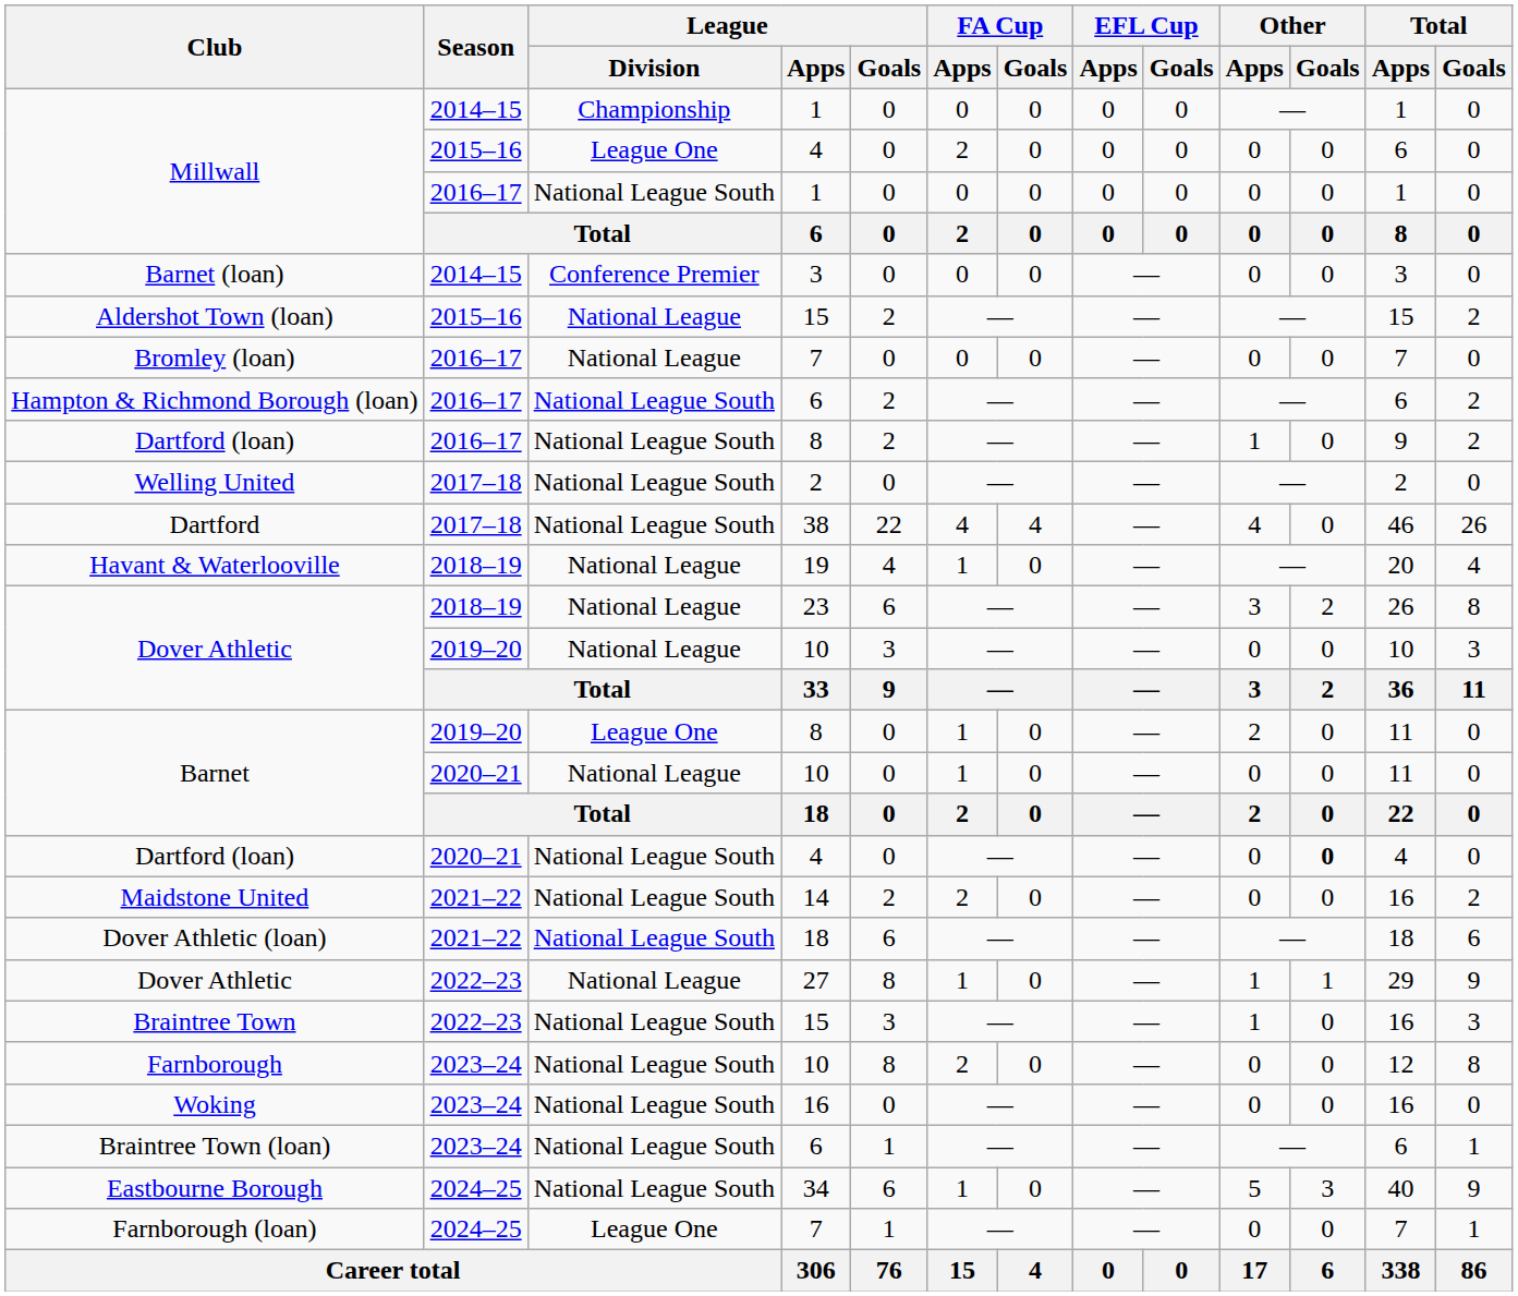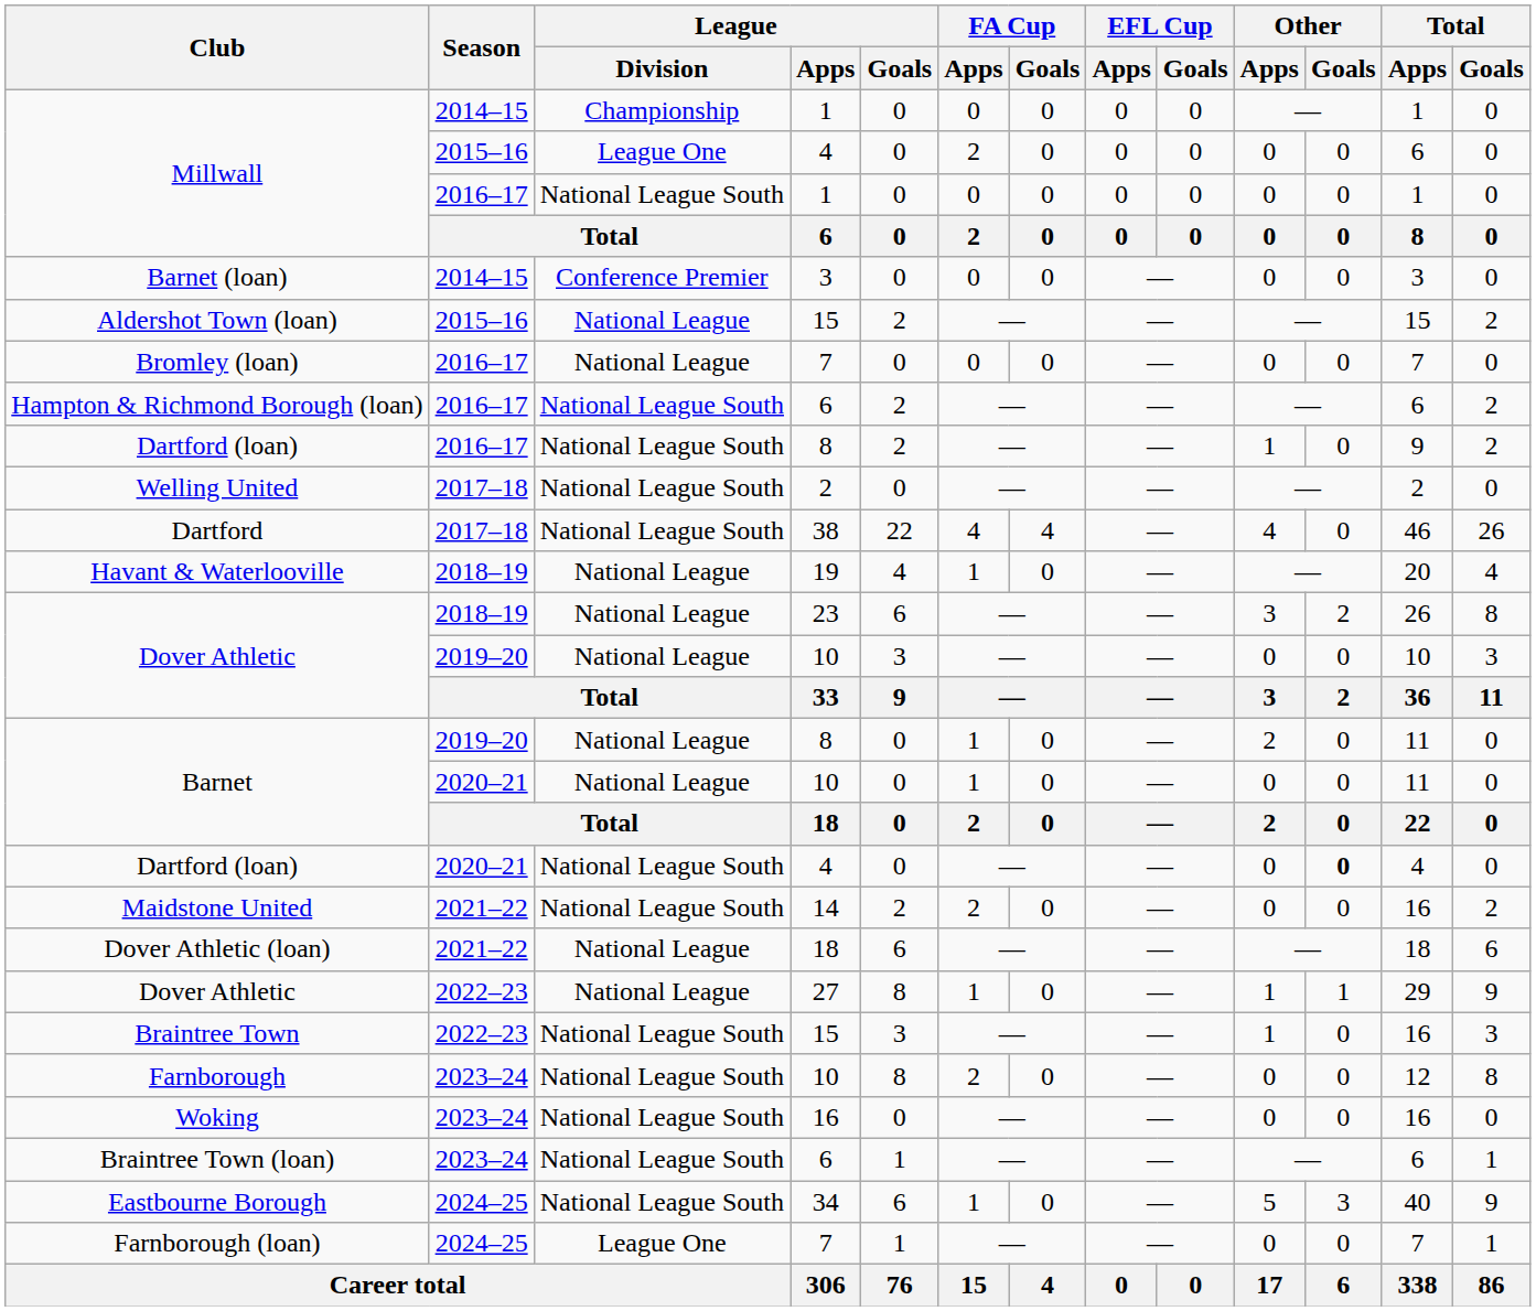 <table class=wikitable style=text-align:center>
 <tr>
 <th rowspan=2>Club</th>
 <th rowspan=2>Season</th>
 <th colspan=3>League</th>
 <th colspan=2><a href='#'>FA Cup</a></th>
 <th colspan=2><a href='#'>EFL Cup</a></th>
 <th colspan=2>Other</th>
 <th colspan=2>Total</th>
 </tr>
 <tr>
 <th>Division</th>
 <th>Apps</th>
 <th>Goals</th>
 <th>Apps</th>
 <th>Goals</th>
 <th>Apps</th>
 <th>Goals</th>
 <th>Apps</th>
 <th>Goals</th>
 <th>Apps</th>
 <th>Goals</th>
 </tr>
 <tr>
 <td rowspan=4><a href='#'>Millwall</a></td>
 <td><a href='#'>2014–15</a></td>
 <td><a href='#'>Championship</a></td>
 <td>1</td>
 <td>0</td>
 <td>0</td>
 <td>0</td>
 <td>0</td>
 <td>0</td>
 <td colspan=2>—</td>
 <td>1</td>
 <td>0</td>
 </tr>
 <tr>
 <td><a href='#'>2015–16</a></td>
 <td><a href='#'>League One</a></td>
 <td>4</td>
 <td>0</td>
 <td>2</td>
 <td>0</td>
 <td>0</td>
 <td>0</td>
 <td>0</td>
 <td>0</td>
 <td>6</td>
 <td>0</td>
 </tr>
 <tr>
 <td><a href='#'>2016–17</a></td>
 <td>National League South</td>
 <td>1</td>
 <td>0</td>
 <td>0</td>
 <td>0</td>
 <td>0</td>
 <td>0</td>
 <td>0</td>
 <td>0</td>
 <td>1</td>
 <td>0</td>
 </tr>
 <tr>
 <th colspan=2>Total</th>
 <th>6</th>
 <th>0</th>
 <th>2</th>
 <th>0</th>
 <th>0</th>
 <th>0</th>
 <th>0</th>
 <th>0</th>
 <th>8</th>
 <th>0</th>
 </tr>
 <tr>
 <td><a href='#'>Barnet</a> (loan)</td>
 <td><a href='#'>2014–15</a></td>
 <td><a href='#'>Conference Premier</a></td>
 <td>3</td>
 <td>0</td>
 <td>0</td>
 <td>0</td>
 <td colspan=2>—</td>
 <td>0</td>
 <td>0</td>
 <td>3</td>
 <td>0</td>
 </tr>
 <tr>
 <td><a href='#'>Aldershot Town</a> (loan)</td>
 <td><a href='#'>2015–16</a></td>
 <td><a href='#'>National League</a></td>
 <td>15</td>
 <td>2</td>
 <td colspan=2>—</td>
 <td colspan=2>—</td>
 <td colspan=2>—</td>
 <td>15</td>
 <td>2</td>
 </tr>
 <tr>
 <td><a href='#'>Bromley</a> (loan)</td>
 <td><a href='#'>2016–17</a></td>
 <td>National League</td>
 <td>7</td>
 <td>0</td>
 <td>0</td>
 <td>0</td>
 <td colspan=2>—</td>
 <td>0</td>
 <td>0</td>
 <td>7</td>
 <td>0</td>
 </tr>
 <tr>
 <td><a href='#'>Hampton & Richmond Borough</a> (loan)</td>
 <td><a href='#'>2016–17</a></td>
 <td><a href='#'>National League South</a></td>
 <td>6</td>
 <td>2</td>
 <td colspan=2>—</td>
 <td colspan=2>—</td>
 <td colspan=2>—</td>
 <td>6</td>
 <td>2</td>
 </tr>
 <tr>
 <td><a href='#'>Dartford</a> (loan)</td>
 <td><a href='#'>2016–17</a></td>
 <td>National League South</td>
 <td>8</td>
 <td>2</td>
 <td colspan=2>—</td>
 <td colspan=2>—</td>
 <td>1</td>
 <td>0</td>
 <td>9</td>
 <td>2</td>
 </tr>
 <tr>
 <td><a href='#'>Welling United</a></td>
 <td><a href='#'>2017–18</a></td>
 <td>National League South</td>
 <td>2</td>
 <td>0</td>
 <td colspan=2>—</td>
 <td colspan=2>—</td>
 <td colspan=2>—</td>
 <td>2</td>
 <td>0</td>
 </tr>
 <tr>
 <td>Dartford</td>
 <td><a href='#'>2017–18</a></td>
 <td>National League South</td>
 <td>38</td>
 <td>22</td>
 <td>4</td>
 <td>4</td>
 <td colspan=2>—</td>
 <td>4</td>
 <td>0</td>
 <td>46</td>
 <td>26</td>
 </tr>
 <tr>
 <td><a href='#'>Havant & Waterlooville</a></td>
 <td><a href='#'>2018–19</a></td>
 <td>National League</td>
 <td>19</td>
 <td>4</td>
 <td>1</td>
 <td>0</td>
 <td colspan=2>—</td>
 <td colspan=2>—</td>
 <td>20</td>
 <td>4</td>
 </tr>
 <tr>
 <td rowspan="3"><a href='#'>Dover Athletic</a></td>
 <td><a href='#'>2018–19</a></td>
 <td>National League</td>
 <td>23</td>
 <td>6</td>
 <td colspan=2>—</td>
 <td colspan=2>—</td>
 <td>3</td>
 <td>2</td>
 <td>26</td>
 <td>8</td>
 </tr>
 <tr>
 <td><a href='#'>2019–20</a></td>
 <td>National League</td>
 <td>10</td>
 <td>3</td>
 <td colspan=2>—</td>
 <td colspan=2>—</td>
 <td>0</td>
 <td>0</td>
 <td>10</td>
 <td>3</td>
 </tr>
 <tr>
 <th colspan=2>Total</th>
 <th>33</th>
 <th>9</th>
 <th colspan=2>—</th>
 <th colspan=2>—</th>
 <th>3</th>
 <th>2</th>
 <th>36</th>
 <th>11</th>
 </tr>
 <tr>
 <td rowspan="3">Barnet</td>
 <td><a href='#'>2019–20</a></td>
-<td><a href='#'>League One</a></td>
+<td>National League</td>
 <td>8</td>
 <td>0</td>
 <td>1</td>
 <td>0</td>
 <td colspan=2>—</td>
 <td>2</td>
 <td>0</td>
 <td>11</td>
 <td>0</td>
 </tr>
 <tr>
 <td><a href='#'>2020–21</a></td>
 <td>National League</td>
 <td>10</td>
 <td>0</td>
 <td>1</td>
 <td>0</td>
 <td colspan=2>—</td>
 <td>0</td>
 <td>0</td>
 <td>11</td>
 <td>0</td>
 </tr>
 <tr>
 <th colspan=2>Total</th>
 <th>18</th>
 <th>0</th>
 <th>2</th>
 <th>0</th>
 <th colspan=2>—</th>
 <th>2</th>
 <th>0</th>
 <th>22</th>
 <th>0</th>
 </tr>
 <tr>
 <td>Dartford (loan)</td>
 <td><a href='#'>2020–21</a></td>
 <td>National League South</td>
 <td>4</td>
 <td>0</td>
 <td colspan=2>—</td>
 <td colspan=2>—</td>
 <td>0</td>
 <td><strong>0</strong></td>
 <td>4</td>
 <td>0</td>
 </tr>
 <tr>
 <td><a href='#'>Maidstone United</a></td>
 <td><a href='#'>2021–22</a></td>
 <td>National League South</td>
 <td>14</td>
 <td>2</td>
 <td>2</td>
 <td>0</td>
 <td colspan=2>—</td>
 <td>0</td>
 <td>0</td>
 <td>16</td>
 <td>2</td>
 </tr>
 <tr>
 <td>Dover Athletic (loan)</td>
 <td><a href='#'>2021–22</a></td>
-<td><a href='#'>National League South</a></td>
+<td>National League</td>
 <td>18</td>
 <td>6</td>
 <td colspan=2>—</td>
 <td colspan=2>—</td>
 <td colspan=2>—</td>
 <td>18</td>
 <td>6</td>
 </tr>
 <tr>
 <td>Dover Athletic</td>
 <td><a href='#'>2022–23</a></td>
 <td>National League</td>
 <td>27</td>
 <td>8</td>
 <td>1</td>
 <td>0</td>
 <td colspan=2>—</td>
 <td>1</td>
 <td>1</td>
 <td>29</td>
 <td>9</td>
 </tr>
 <tr>
 <td><a href='#'>Braintree Town</a></td>
 <td><a href='#'>2022–23</a></td>
 <td>National League South</td>
 <td>15</td>
 <td>3</td>
 <td colspan=2>—</td>
 <td colspan=2>—</td>
 <td>1</td>
 <td>0</td>
 <td>16</td>
 <td>3</td>
 </tr>
 <tr>
 <td><a href='#'>Farnborough</a></td>
 <td><a href='#'>2023–24</a></td>
 <td>National League South</td>
 <td>10</td>
 <td>8</td>
 <td>2</td>
 <td>0</td>
 <td colspan=2>—</td>
 <td>0</td>
 <td>0</td>
 <td>12</td>
 <td>8</td>
 </tr>
 <tr>
 <td><a href='#'>Woking</a></td>
 <td><a href='#'>2023–24</a></td>
 <td>National League South</td>
 <td>16</td>
 <td>0</td>
 <td colspan=2>—</td>
 <td colspan=2>—</td>
 <td>0</td>
 <td>0</td>
 <td>16</td>
 <td>0</td>
 </tr>
 <tr>
 <td>Braintree Town (loan)</td>
 <td><a href='#'>2023–24</a></td>
 <td>National League South</td>
 <td>6</td>
 <td>1</td>
 <td colspan=2>—</td>
 <td colspan=2>—</td>
 <td colspan=2>—</td>
 <td>6</td>
 <td>1</td>
 </tr>
 <tr>
 <td><a href='#'>Eastbourne Borough</a></td>
 <td><a href='#'>2024–25</a></td>
 <td>National League South</td>
 <td>34</td>
 <td>6</td>
 <td>1</td>
 <td>0</td>
 <td colspan=2>—</td>
 <td>5</td>
 <td>3</td>
 <td>40</td>
 <td>9</td>
 </tr>
 <tr>
 <td>Farnborough (loan)</td>
 <td><a href='#'>2024–25</a></td>
 <td>League One</td>
 <td>7</td>
 <td>1</td>
 <td colspan=2>—</td>
 <td colspan=2>—</td>
 <td>0</td>
 <td>0</td>
 <td>7</td>
 <td>1</td>
 </tr>
 <tr>
 <th colspan=3>Career total</th>
 <th>306</th>
 <th>76</th>
 <th>15</th>
 <th>4</th>
 <th>0</th>
 <th>0</th>
 <th>17</th>
 <th>6</th>
 <th>338</th>
 <th>86</th>
 </tr>
 </table>
